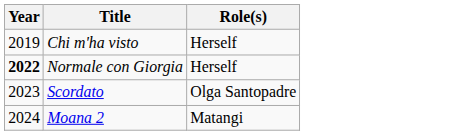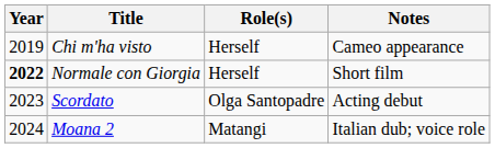 <table class="wikitable plainrowheaders sortable">
 <tr>
 <th scope="col">Year</th>
 <th scope="col">Title</th>
 <th scope="col">Role(s)</th>
+<th scope="col" class="unsortable">Notes</th>
 </tr>
 <tr>
 <td>2019</td>
 <td><em>Chi m'ha visto</em></td>
 <td>Herself</td>
+<td>Cameo appearance</td>
 </tr>
 <tr>
 <td><strong>2022</strong></td>
 <td><em>Normale con Giorgia</em></td>
 <td>Herself</td>
+<td>Short film</td>
 </tr>
 <tr>
 <td>2023</td>
 <td><em><a href='#'>Scordato</a></em></td>
 <td>Olga Santopadre</td>
+<td>Acting debut</td>
 </tr>
 <tr>
 <td>2024</td>
 <td><em><a href='#'>Moana 2</a></em></td>
 <td>Matangi</td>
+<td>Italian dub; voice role</td>
 </tr>
 </table>
